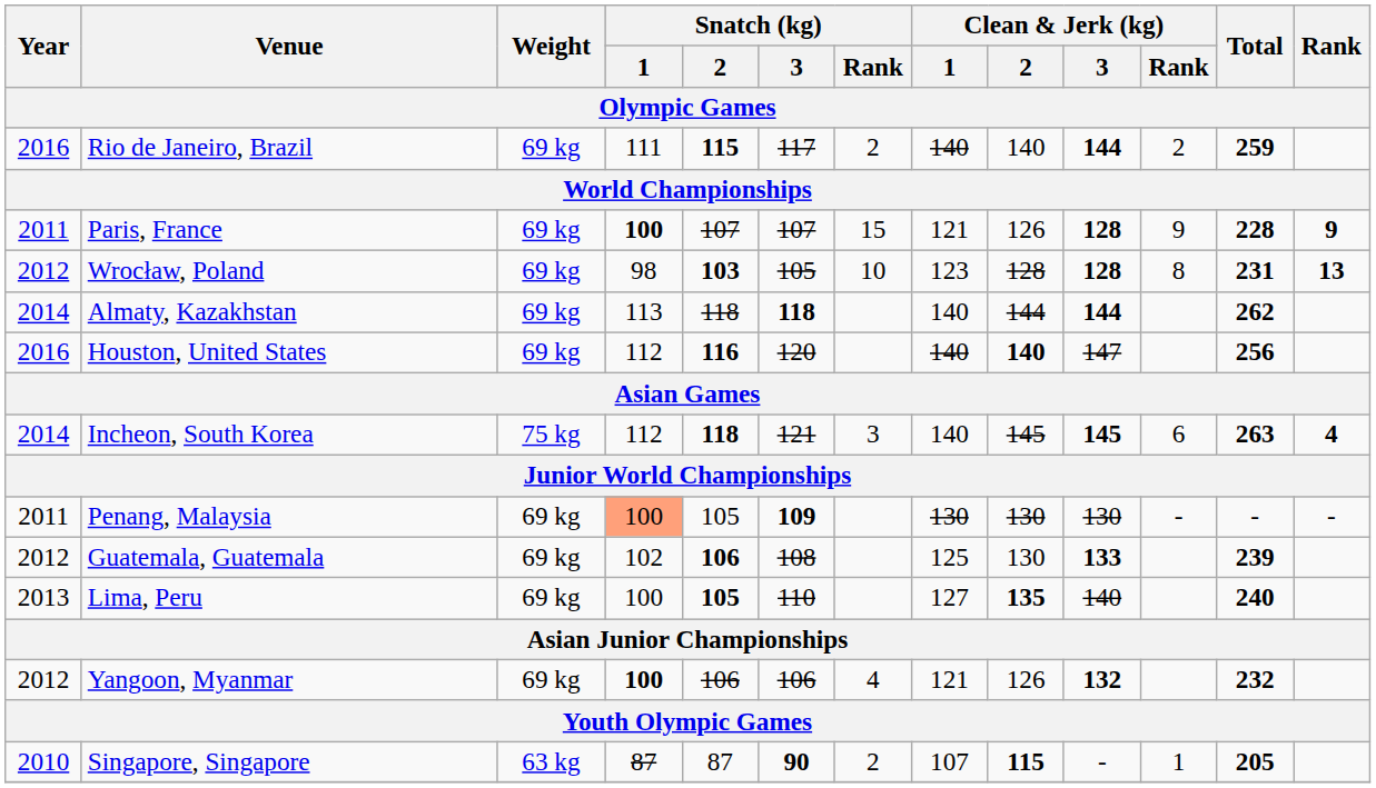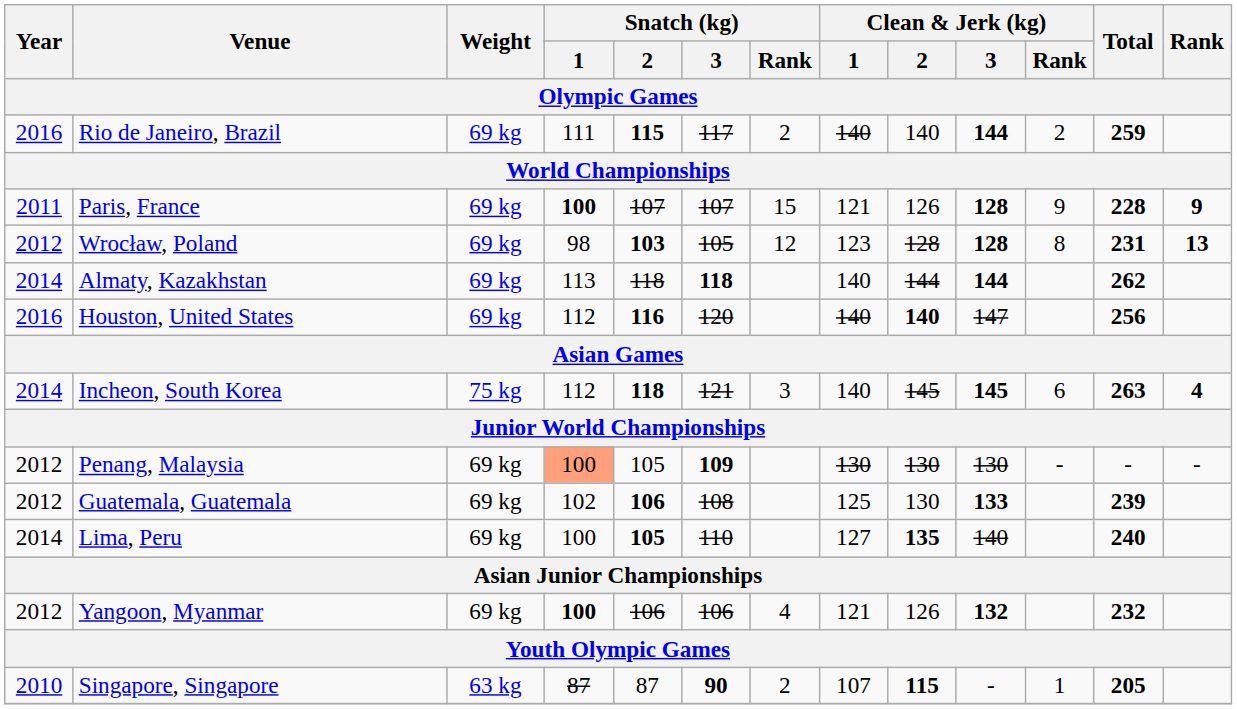 <table class = "wikitable" style="text-align:center;">
 <tr>
 <th rowspan=2 width=40>Year</th>
 <th rowspan=2 width=250>Venue</th>
 <th rowspan=2 width=60>Weight</th>
 <th colspan=4>Snatch (kg)</th>
 <th colspan=4>Clean & Jerk (kg)</th>
 <th rowspan=2 width=40>Total</th>
 <th rowspan=2 width=40>Rank</th>
 </tr>
 <tr>
 <th width=40>1</th>
 <th width=40>2</th>
 <th width=40>3</th>
 <th width=40>Rank</th>
 <th width=40>1</th>
 <th width=40>2</th>
 <th width=40>3</th>
 <th width=40>Rank</th>
 </tr>
 <tr>
 <th colspan=13><a href='#'>Olympic Games</a></th>
 </tr>
 <tr>
 <td><a href='#'>2016</a></td>
 <td align=left> <a href='#'>Rio de Janeiro</a>, <a href='#'>Brazil</a></td>
 <td><a href='#'>69 kg</a></td>
 <td>111</td>
 <td><strong>115</strong></td>
 <td><s>117</s></td>
 <td>2</td>
 <td><s>140</s></td>
 <td>140</td>
 <td><strong>144</strong></td>
 <td>2</td>
 <td><strong>259</strong></td>
 <td><strong></strong></td>
 </tr>
 <tr>
 <th colspan=13><a href='#'>World Championships</a></th>
 </tr>
 <tr>
 <td><a href='#'>2011</a></td>
 <td align=left> <a href='#'>Paris</a>, <a href='#'>France</a></td>
 <td><a href='#'>69 kg</a></td>
 <td><strong>100</strong></td>
 <td><s>107</s></td>
 <td><s>107</s></td>
 <td>15</td>
 <td>121</td>
 <td>126</td>
 <td><strong>128</strong></td>
 <td>9</td>
 <td><strong>228</strong></td>
 <td><strong>9</strong></td>
 </tr>
 <tr>
 <td><a href='#'>2012</a></td>
 <td align=left> <a href='#'>Wrocław</a>, <a href='#'>Poland</a></td>
 <td><a href='#'>69 kg</a></td>
 <td>98</td>
 <td><strong>103</strong></td>
 <td><s>105</s></td>
-<td>10</td>
+<td>12</td>
 <td>123</td>
 <td><s>128</s></td>
 <td><strong>128</strong></td>
 <td>8</td>
 <td><strong>231</strong></td>
 <td><strong>13</strong></td>
 </tr>
 <tr>
 <td><a href='#'>2014</a></td>
 <td align=left> <a href='#'>Almaty</a>, <a href='#'>Kazakhstan</a></td>
 <td><a href='#'>69 kg</a></td>
 <td>113</td>
 <td><s>118</s></td>
 <td><strong>118</strong></td>
 <td></td>
 <td>140</td>
 <td><s>144</s></td>
 <td><strong>144</strong></td>
 <td></td>
 <td><strong>262</strong></td>
 <td><strong></strong></td>
 </tr>
 <tr>
 <td><a href='#'>2016</a></td>
 <td align=left> <a href='#'>Houston</a>, <a href='#'>United States</a></td>
 <td><a href='#'>69 kg</a></td>
 <td>112</td>
 <td><strong>116</strong></td>
 <td><s>120</s></td>
 <td></td>
 <td><s>140</s></td>
 <td><strong>140</strong></td>
 <td><s>147</s></td>
 <td></td>
 <td><strong>256</strong></td>
 <td><strong></strong></td>
 </tr>
 <tr>
 <th colspan=13><a href='#'>Asian Games</a></th>
 </tr>
 <tr>
 <td><a href='#'>2014</a></td>
 <td align=left> <a href='#'>Incheon</a>, <a href='#'>South Korea</a></td>
 <td><a href='#'>75 kg</a></td>
 <td>112</td>
 <td><strong>118</strong></td>
 <td><s>121</s></td>
 <td>3</td>
 <td>140</td>
 <td><s>145</s></td>
 <td><strong>145</strong></td>
 <td>6</td>
 <td><strong>263</strong></td>
 <td><strong>4</strong></td>
 </tr>
 <tr>
 <th colspan=13><a href='#'>Junior World Championships</a></th>
 </tr>
 <tr>
-<td>2011</td>
+<td>2012</td>
 <td align=left> <a href='#'>Penang</a>, <a href='#'>Malaysia</a></td>
 <td>69 kg</td>
 <td style="background: lightsalmon;">100</td>
 <td>105</td>
 <td><strong>109</strong></td>
 <td></td>
 <td><s>130</s></td>
 <td><s>130</s></td>
 <td><s>130</s></td>
 <td>-</td>
 <td>-</td>
 <td>-</td>
 </tr>
 <tr>
 <td>2012</td>
 <td align=left> <a href='#'>Guatemala</a>, <a href='#'>Guatemala</a></td>
 <td>69 kg</td>
 <td>102</td>
 <td><strong>106</strong></td>
 <td><s>108</s></td>
 <td></td>
 <td>125</td>
 <td>130</td>
 <td><strong>133</strong></td>
 <td></td>
 <td><strong>239</strong></td>
 <td><strong></strong></td>
 </tr>
 <tr>
-<td>2013</td>
+<td>2014</td>
 <td align=left> <a href='#'>Lima</a>, <a href='#'>Peru</a></td>
 <td>69 kg</td>
 <td>100</td>
 <td><strong>105</strong></td>
 <td><s>110</s></td>
 <td></td>
 <td>127</td>
 <td><strong>135</strong></td>
 <td><s>140</s></td>
 <td></td>
 <td><strong>240</strong></td>
 <td><strong></strong></td>
 </tr>
 <tr>
 <th colspan=13>Asian Junior  Championships</th>
 </tr>
 <tr>
 <td>2012</td>
 <td align=left> <a href='#'>Yangoon</a>, <a href='#'>Myanmar</a></td>
 <td>69 kg</td>
 <td><strong>100</strong></td>
 <td><s>106</s></td>
 <td><s>106</s></td>
 <td>4</td>
 <td>121</td>
 <td>126</td>
 <td><strong>132</strong></td>
 <td></td>
 <td><strong>232</strong></td>
 <td></td>
 </tr>
 <tr>
 <th colspan=13><a href='#'> Youth Olympic Games</a></th>
 </tr>
 <tr>
 <td><a href='#'>2010</a></td>
 <td align=left> <a href='#'>Singapore</a>, <a href='#'>Singapore</a></td>
 <td><a href='#'>63 kg</a></td>
 <td><s>87</s></td>
 <td>87</td>
 <td><strong>90</strong></td>
 <td>2</td>
 <td>107</td>
 <td><strong>115</strong></td>
 <td>-</td>
 <td>1</td>
 <td><strong>205</strong></td>
 <td><strong></strong></td>
 </tr>
 <tr>
 </tr>
 </table>
